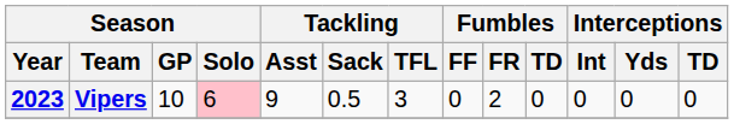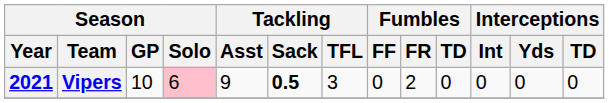 <table class="wikitable">
 <tr>
 <th colspan="4">Season</th>
 <th colspan="3">Tackling</th>
 <th colspan="3">Fumbles</th>
 <th colspan="3">Interceptions</th>
 </tr>
 <tr style="text-align:center;">
 <th>Year</th>
 <th>Team</th>
 <th>GP</th>
 <th>Solo</th>
 <th>Asst</th>
 <th>Sack</th>
 <th>TFL</th>
 <th>FF</th>
 <th>FR</th>
 <th>TD</th>
 <th>Int</th>
 <th>Yds</th>
 <th>TD</th>
 </tr>
 <tr>
-<th><a href='#'>2023</a></th>
+<th><a href='#'>2021</a></th>
 <th><a href='#'>Vipers</a></th>
 <td>10</td>
 <td style="background: pink;">6</td>
 <td>9</td>
-<td>0.5</td>
+<td><strong>0.5</strong></td>
 <td>3</td>
 <td>0</td>
 <td>2</td>
 <td>0</td>
 <td>0</td>
 <td>0</td>
 <td>0</td>
 </tr>
 <tr>
 </tr>
 </table>
